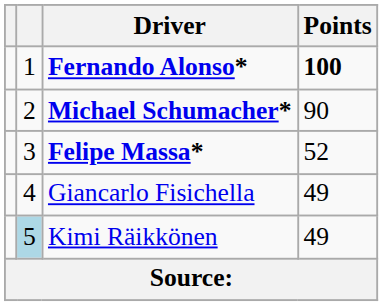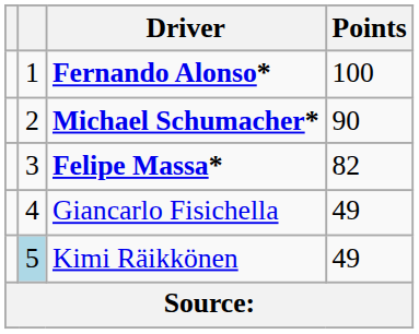 <table class="wikitable" style="font-size: 85%;">
 <tr>
 <th></th>
 <th></th>
 <th>Driver</th>
 <th>Points</th>
 </tr>
 <tr>
 <td></td>
 <td align="center">1</td>
 <td> <strong><a href='#'>Fernando Alonso</a>*</strong></td>
-<td><strong>100</strong></td>
+<td>100</td>
 </tr>
 <tr>
 <td></td>
 <td align="center">2</td>
 <td> <strong><a href='#'>Michael Schumacher</a>*</strong></td>
 <td>90</td>
 </tr>
 <tr>
 <td></td>
 <td align="center">3</td>
 <td> <strong><a href='#'>Felipe Massa</a>*</strong></td>
-<td>52</td>
+<td>82</td>
 </tr>
 <tr>
 <td></td>
 <td align="center">4</td>
 <td> <a href='#'>Giancarlo Fisichella</a></td>
 <td>49</td>
 </tr>
 <tr>
 <td></td>
 <td align="center" style="background: lightblue;">5</td>
 <td> <a href='#'>Kimi Räikkönen</a></td>
 <td>49</td>
 </tr>
 <tr>
 <th colspan=4>Source:</th>
 </tr>
 </table>
